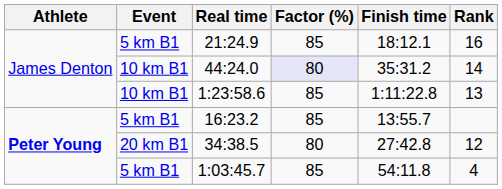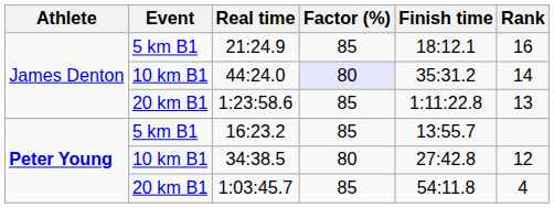 <table class=wikitable>
 <tr>
 <th>Athlete</th>
 <th>Event</th>
 <th>Real time</th>
 <th>Factor (%)</th>
 <th>Finish time</th>
 <th>Rank</th>
 </tr>
 <tr>
 <td rowspan=3><a href='#'>James Denton</a></td>
 <td><a href='#'>5 km B1</a></td>
 <td align=center>21:24.9</td>
 <td align=center>85</td>
 <td align=center>18:12.1</td>
 <td align=center>16</td>
 </tr>
 <tr>
 <td><a href='#'>10 km B1</a></td>
 <td align=center>44:24.0</td>
 <td align=center style="background: lavender;">80</td>
 <td align=center>35:31.2</td>
 <td align=center>14</td>
 </tr>
 <tr>
-<td><a href='#'>10 km B1</a></td>
+<td><a href='#'>20 km B1</a></td>
 <td align=center>1:23:58.6</td>
 <td align=center>85</td>
 <td align=center>1:11:22.8</td>
 <td align=center>13</td>
 </tr>
 <tr>
 <td rowspan=3><strong><a href='#'>Peter Young</a></strong></td>
 <td><a href='#'>5 km B1</a></td>
 <td align=center>16:23.2</td>
 <td align=center>85</td>
 <td align=center>13:55.7</td>
 <td align=center></td>
 </tr>
 <tr>
-<td><a href='#'>20 km B1</a></td>
+<td><a href='#'>10 km B1</a></td>
 <td align=center>34:38.5</td>
 <td align=center>80</td>
 <td align=center>27:42.8</td>
 <td align=center>12</td>
 </tr>
 <tr>
-<td><a href='#'>5 km B1</a></td>
+<td><a href='#'>20 km B1</a></td>
 <td align=center>1:03:45.7</td>
 <td align=center>85</td>
 <td align=center>54:11.8</td>
 <td align=center>4</td>
 </tr>
 </table>
